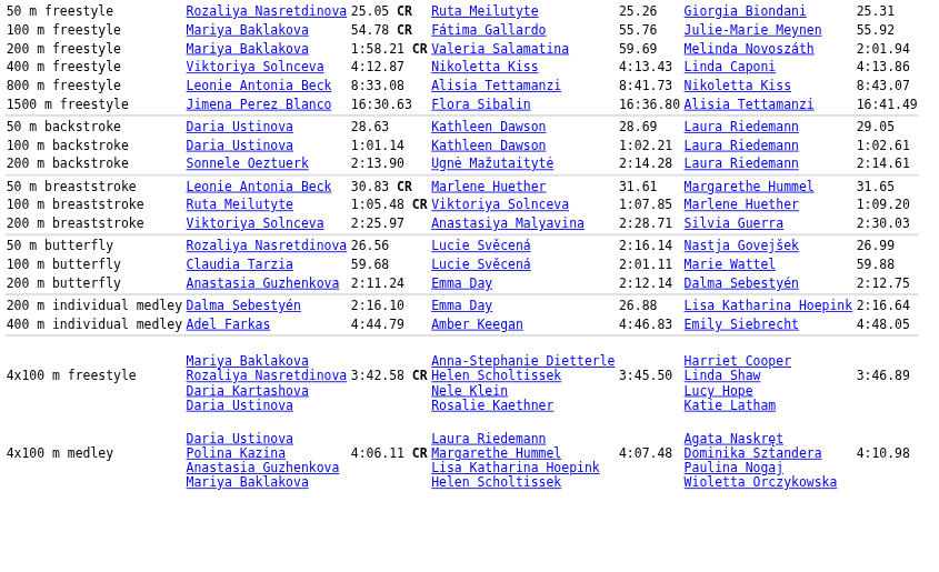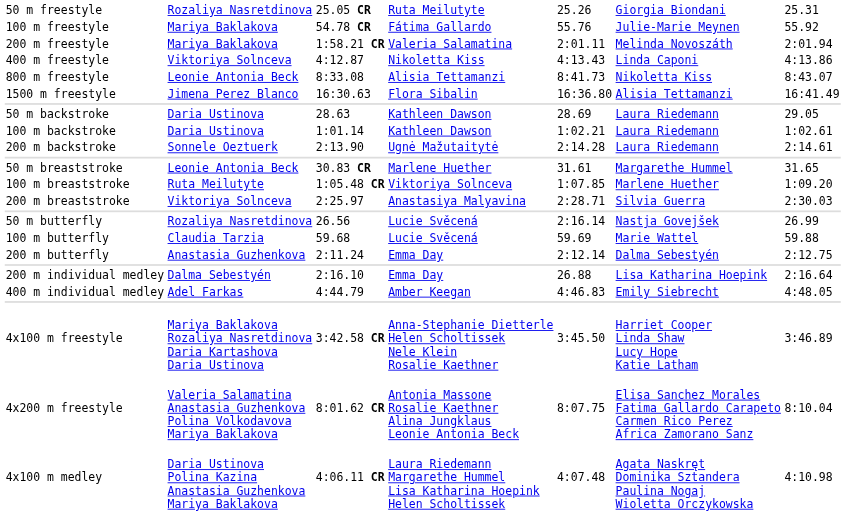 <table>
 <tr>
 <td>50 m freestyle</td>
 <td><a href='#'>Rozaliya Nasretdinova</a><br> </td>
 <td>25.05 <strong>CR</strong></td>
 <td><a href='#'>Ruta Meilutyte</a><br> </td>
 <td>25.26</td>
 <td><a href='#'>Giorgia Biondani</a><br> </td>
 <td>25.31</td>
 </tr>
 <tr>
 <td>100 m freestyle</td>
 <td><a href='#'>Mariya Baklakova</a><br> </td>
 <td>54.78 <strong>CR</strong></td>
 <td><a href='#'>Fátima Gallardo</a><br> </td>
 <td>55.76</td>
 <td><a href='#'>Julie-Marie Meynen</a><br> </td>
 <td>55.92</td>
 </tr>
 <tr>
 <td>200 m freestyle</td>
 <td><a href='#'>Mariya Baklakova</a><br> </td>
 <td>1:58.21 <strong>CR</strong></td>
 <td><a href='#'>Valeria Salamatina</a><br> </td>
-<td>59.69</td>
+<td>2:01.11</td>
 <td><a href='#'>Melinda Novoszáth</a><br> </td>
 <td>2:01.94</td>
 </tr>
 <tr>
 <td>400 m freestyle</td>
 <td><a href='#'>Viktoriya Solnceva</a><br> </td>
 <td>4:12.87</td>
 <td><a href='#'>Nikoletta Kiss</a><br> </td>
 <td>4:13.43</td>
 <td><a href='#'>Linda Caponi</a><br> </td>
 <td>4:13.86</td>
 </tr>
 <tr>
 <td>800 m freestyle</td>
 <td><a href='#'>Leonie Antonia Beck</a><br> </td>
 <td>8:33.08</td>
 <td><a href='#'>Alisia Tettamanzi</a><br> </td>
 <td>8:41.73</td>
 <td><a href='#'>Nikoletta Kiss</a><br> </td>
 <td>8:43.07</td>
 </tr>
 <tr>
 <td>1500 m freestyle</td>
 <td><a href='#'>Jimena Perez Blanco</a><br> </td>
 <td>16:30.63</td>
 <td><a href='#'>Flora Sibalin</a><br> </td>
 <td>16:36.80</td>
 <td><a href='#'>Alisia Tettamanzi</a><br> </td>
 <td>16:41.49</td>
 </tr>
 <tr bgcolor=#DDDDDD>
 <td colspan=7></td>
 </tr>
 <tr>
 <td>50 m backstroke</td>
 <td><a href='#'>Daria Ustinova</a><br> </td>
 <td>28.63</td>
 <td><a href='#'>Kathleen Dawson</a><br> </td>
 <td>28.69</td>
 <td><a href='#'>Laura Riedemann</a><br> </td>
 <td>29.05</td>
 </tr>
 <tr>
 <td>100 m backstroke</td>
 <td><a href='#'>Daria Ustinova</a><br> </td>
 <td>1:01.14</td>
 <td><a href='#'>Kathleen Dawson</a><br> </td>
 <td>1:02.21</td>
 <td><a href='#'>Laura Riedemann</a><br> </td>
 <td>1:02.61</td>
 </tr>
 <tr>
 <td>200 m backstroke</td>
 <td><a href='#'>Sonnele Oeztuerk</a><br> </td>
 <td>2:13.90</td>
 <td><a href='#'>Ugnė Mažutaitytė</a><br> </td>
 <td>2:14.28</td>
 <td><a href='#'>Laura Riedemann</a><br> </td>
 <td>2:14.61</td>
 </tr>
 <tr bgcolor=#DDDDDD>
 <td colspan=7></td>
 </tr>
 <tr>
 <td>50 m breaststroke</td>
 <td><a href='#'>Leonie Antonia Beck</a><br> </td>
 <td>30.83 <strong>CR</strong></td>
 <td><a href='#'>Marlene Huether</a><br> </td>
 <td>31.61</td>
 <td><a href='#'>Margarethe Hummel</a><br> </td>
 <td>31.65</td>
 </tr>
 <tr>
 <td>100 m breaststroke</td>
 <td><a href='#'>Ruta Meilutyte</a><br> </td>
 <td>1:05.48 <strong>CR</strong></td>
 <td><a href='#'>Viktoriya Solnceva</a><br> </td>
 <td>1:07.85</td>
 <td><a href='#'>Marlene Huether</a><br> </td>
 <td>1:09.20</td>
 </tr>
 <tr>
 <td>200 m breaststroke</td>
 <td><a href='#'>Viktoriya Solnceva</a><br> </td>
 <td>2:25.97</td>
 <td><a href='#'>Anastasiya Malyavina</a><br> </td>
 <td>2:28.71</td>
 <td><a href='#'>Silvia Guerra</a><br> </td>
 <td>2:30.03</td>
 </tr>
 <tr bgcolor=#DDDDDD>
 <td colspan=7></td>
 </tr>
 <tr>
 <td>50 m butterfly</td>
 <td><a href='#'>Rozaliya Nasretdinova</a><br> </td>
 <td>26.56</td>
 <td><a href='#'>Lucie Svěcená</a><br> </td>
 <td>2:16.14</td>
 <td><a href='#'>Nastja Govejšek</a><br> </td>
 <td>26.99</td>
 </tr>
 <tr>
 <td>100 m butterfly</td>
 <td><a href='#'>Claudia Tarzia</a><br> </td>
 <td>59.68</td>
 <td><a href='#'>Lucie Svěcená</a><br> </td>
-<td>2:01.11</td>
+<td>59.69</td>
 <td><a href='#'>Marie Wattel</a><br> </td>
 <td>59.88</td>
 </tr>
 <tr>
 <td>200 m butterfly</td>
 <td><a href='#'>Anastasia Guzhenkova</a><br> </td>
 <td>2:11.24</td>
 <td><a href='#'>Emma Day</a><br> </td>
 <td>2:12.14</td>
 <td><a href='#'>Dalma Sebestyén</a><br> </td>
 <td>2:12.75</td>
 </tr>
 <tr bgcolor=#DDDDDD>
 <td colspan=7></td>
 </tr>
 <tr>
 <td>200 m individual medley</td>
 <td><a href='#'>Dalma Sebestyén</a><br> </td>
 <td>2:16.10</td>
 <td><a href='#'>Emma Day</a><br> </td>
 <td>26.88</td>
 <td><a href='#'>Lisa Katharina Hoepink</a><br> </td>
 <td>2:16.64</td>
 </tr>
 <tr>
 <td>400 m individual medley</td>
 <td><a href='#'>Adel Farkas</a><br> </td>
 <td>4:44.79</td>
 <td><a href='#'>Amber Keegan</a><br> </td>
 <td>4:46.83</td>
 <td><a href='#'>Emily Siebrecht</a><br> </td>
 <td>4:48.05</td>
 </tr>
 <tr bgcolor=#DDDDDD>
 <td colspan=7></td>
 </tr>
 <tr>
 <td>4x100 m freestyle</td>
 <td><br><a href='#'>Mariya Baklakova</a><br><a href='#'>Rozaliya Nasretdinova</a><br><a href='#'>Daria Kartashova</a><br><a href='#'>Daria Ustinova</a></td>
 <td>3:42.58 <strong>CR</strong></td>
 <td><br><a href='#'>Anna-Stephanie Dietterle</a><br><a href='#'>Helen Scholtissek</a><br><a href='#'>Nele Klein</a><br><a href='#'>Rosalie Kaethner</a></td>
 <td>3:45.50</td>
 <td><br><a href='#'>Harriet Cooper</a><br><a href='#'>Linda Shaw</a><br><a href='#'>Lucy Hope</a><br><a href='#'>Katie Latham</a></td>
 <td>3:46.89</td>
 </tr>
 <tr>
+<td>4x200 m freestyle</td>
+<td><br><a href='#'>Valeria Salamatina</a><br><a href='#'>Anastasia Guzhenkova</a><br><a href='#'>Polina Volkodavova</a><br><a href='#'>Mariya Baklakova</a></td>
+<td>8:01.62 <strong>CR</strong></td>
+<td><br><a href='#'>Antonia Massone</a><br><a href='#'>Rosalie Kaethner</a><br><a href='#'>Alina Jungklaus</a><br><a href='#'>Leonie Antonia Beck</a></td>
+<td>8:07.75</td>
+<td><br><a href='#'>Elisa Sanchez Morales</a><br><a href='#'>Fatima Gallardo Carapeto</a><br><a href='#'>Carmen Rico Perez</a><br><a href='#'>Africa Zamorano Sanz</a></td>
+<td>8:10.04</td>
+</tr>
+<tr>
 <td>4x100 m medley</td>
 <td><br><a href='#'>Daria Ustinova</a><br><a href='#'>Polina Kazina</a><br><a href='#'>Anastasia Guzhenkova</a><br><a href='#'>Mariya Baklakova</a></td>
 <td>4:06.11 <strong>CR</strong></td>
 <td><br><a href='#'>Laura Riedemann</a><br><a href='#'>Margarethe Hummel</a><br><a href='#'>Lisa Katharina Hoepink</a><br><a href='#'>Helen Scholtissek</a></td>
 <td>4:07.48</td>
 <td><br><a href='#'>Agata Naskręt</a><br><a href='#'>Dominika Sztandera</a><br><a href='#'>Paulina Nogaj</a><br><a href='#'>Wioletta Orczykowska</a></td>
 <td>4:10.98</td>
 </tr>
 </table>
